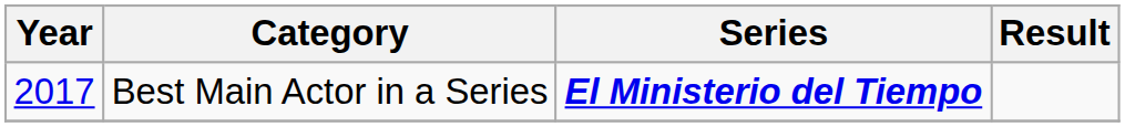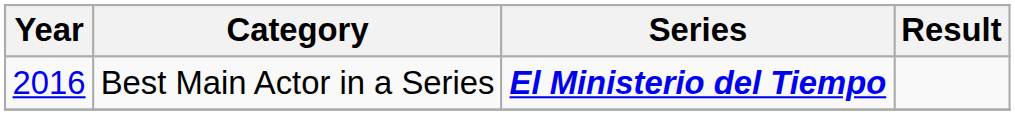 <table class="wikitable" border="1">
 <tr bgcolor="#CCCCCC">
 <th><strong>Year</strong></th>
 <th><strong>Category</strong></th>
 <th><strong>Series</strong></th>
 <th><strong>Result</strong></th>
 </tr>
 <tr>
-<td><a href='#'>2017</a></td>
+<td><a href='#'>2016</a></td>
 <td>Best Main Actor in a Series</td>
 <td><strong><em><a href='#'>El Ministerio del Tiempo</a></em></strong></td>
 <td></td>
 </tr>
 <tr>
 </tr>
 </table>
